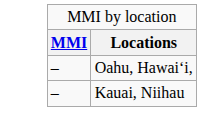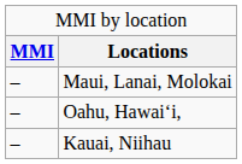 <table class="wikitable" style="float: right;" border="2">
 <tr>
 <td colspan="2" style="text-align: center;">MMI by location</td>
 </tr>
 <tr>
 <th><a href='#'>MMI</a></th>
 <th>Locations</th>
 </tr>
 <tr>
 <td>–</td>
+<td>Maui, Lanai, Molokai</td>
+</tr>
+<tr>
+<td>–</td>
 <td>Oahu, Hawaiʻi,</td>
 </tr>
 <tr>
 <td>–</td>
 <td>Kauai, Niihau</td>
 </tr>
 </table>
